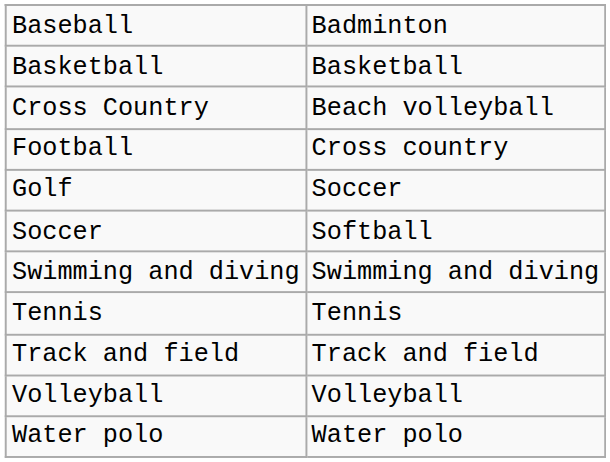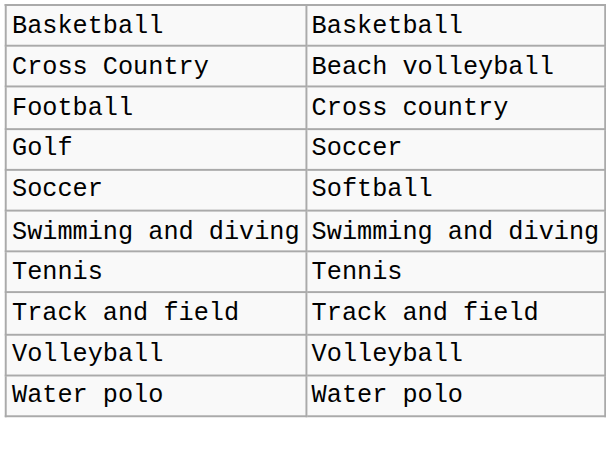 <table class="wikitable" style="float:right; clear:right; margin:0 0 1em 1em;">
 <tr>
-</tr>
-<tr>
-<td>Baseball</td>
-<td>Badminton</td>
 </tr>
 <tr>
 <td>Basketball</td>
 <td>Basketball</td>
 </tr>
 <tr>
 <td>Cross Country</td>
 <td>Beach volleyball</td>
 </tr>
 <tr>
 <td>Football</td>
 <td>Cross country</td>
 </tr>
 <tr>
 <td>Golf</td>
 <td>Soccer</td>
 </tr>
 <tr>
 <td>Soccer</td>
 <td>Softball</td>
 </tr>
 <tr>
 <td>Swimming and diving</td>
 <td>Swimming and  diving</td>
 </tr>
 <tr>
 <td>Tennis</td>
 <td>Tennis</td>
 </tr>
 <tr>
 <td>Track and  field</td>
 <td>Track and field</td>
 </tr>
 <tr>
 <td>Volleyball</td>
 <td>Volleyball</td>
 </tr>
 <tr>
 <td>Water polo</td>
 <td>Water polo</td>
 </tr>
 </table>
